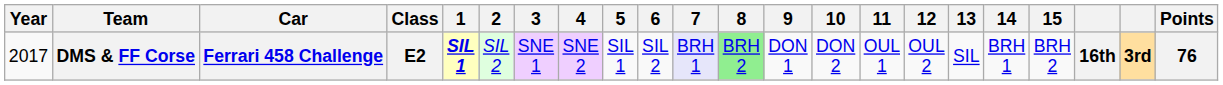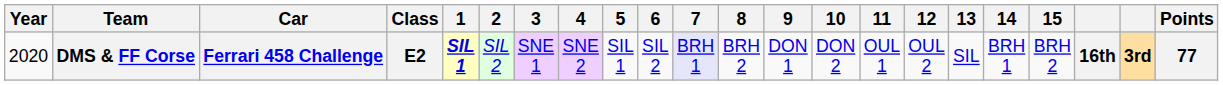 <table class="wikitable" style="text-align:center; font-size:85%">
 <tr>
 <th>Year</th>
 <th>Team</th>
 <th>Car</th>
 <th>Class</th>
 <th>1</th>
 <th>2</th>
 <th>3</th>
 <th>4</th>
 <th>5</th>
 <th>6</th>
 <th>7</th>
 <th>8</th>
 <th>9</th>
 <th>10</th>
 <th>11</th>
 <th>12</th>
 <th>13</th>
 <th>14</th>
 <th>15</th>
 <th></th>
 <th></th>
 <th>Points</th>
 </tr>
 <tr>
-<td>2017</td>
+<td>2020</td>
 <th nowrap>DMS & <a href='#'>FF Corse</a></th>
 <th nowrap><a href='#'>Ferrari 458 Challenge</a></th>
 <th align=center><strong><span>E2</span></strong></th>
 <td style="background:#FFFFBF;"><strong><em><a href='#'>SIL<br>1</a></em></strong><br></td>
 <td style="background:#DFFFDF;"><em><a href='#'>SIL<br>2</a></em><br></td>
 <td style="background:#EFCFFF;"><a href='#'>SNE<br>1</a><br></td>
 <td style="background:#EFCFFF;"><a href='#'>SNE<br>2</a><br></td>
 <td><a href='#'>SIL<br>1</a></td>
 <td><a href='#'>SIL<br>2</a></td>
 <td style="background: lavender;"><a href='#'>BRH<br>1</a></td>
-<td style="background: lightgreen;"><a href='#'>BRH<br>2</a></td>
+<td><a href='#'>BRH<br>2</a></td>
 <td><a href='#'>DON<br>1</a></td>
 <td><a href='#'>DON<br>2</a></td>
 <td><a href='#'>OUL<br>1</a></td>
 <td><a href='#'>OUL<br>2</a></td>
 <td><a href='#'>SIL</a></td>
 <td><a href='#'>BRH<br>1</a></td>
 <td><a href='#'>BRH<br>2</a></td>
 <th>16th</th>
 <th style="background:#FFDF9F;">3rd</th>
-<th>76</th>
+<th>77</th>
 </tr>
 </table>
